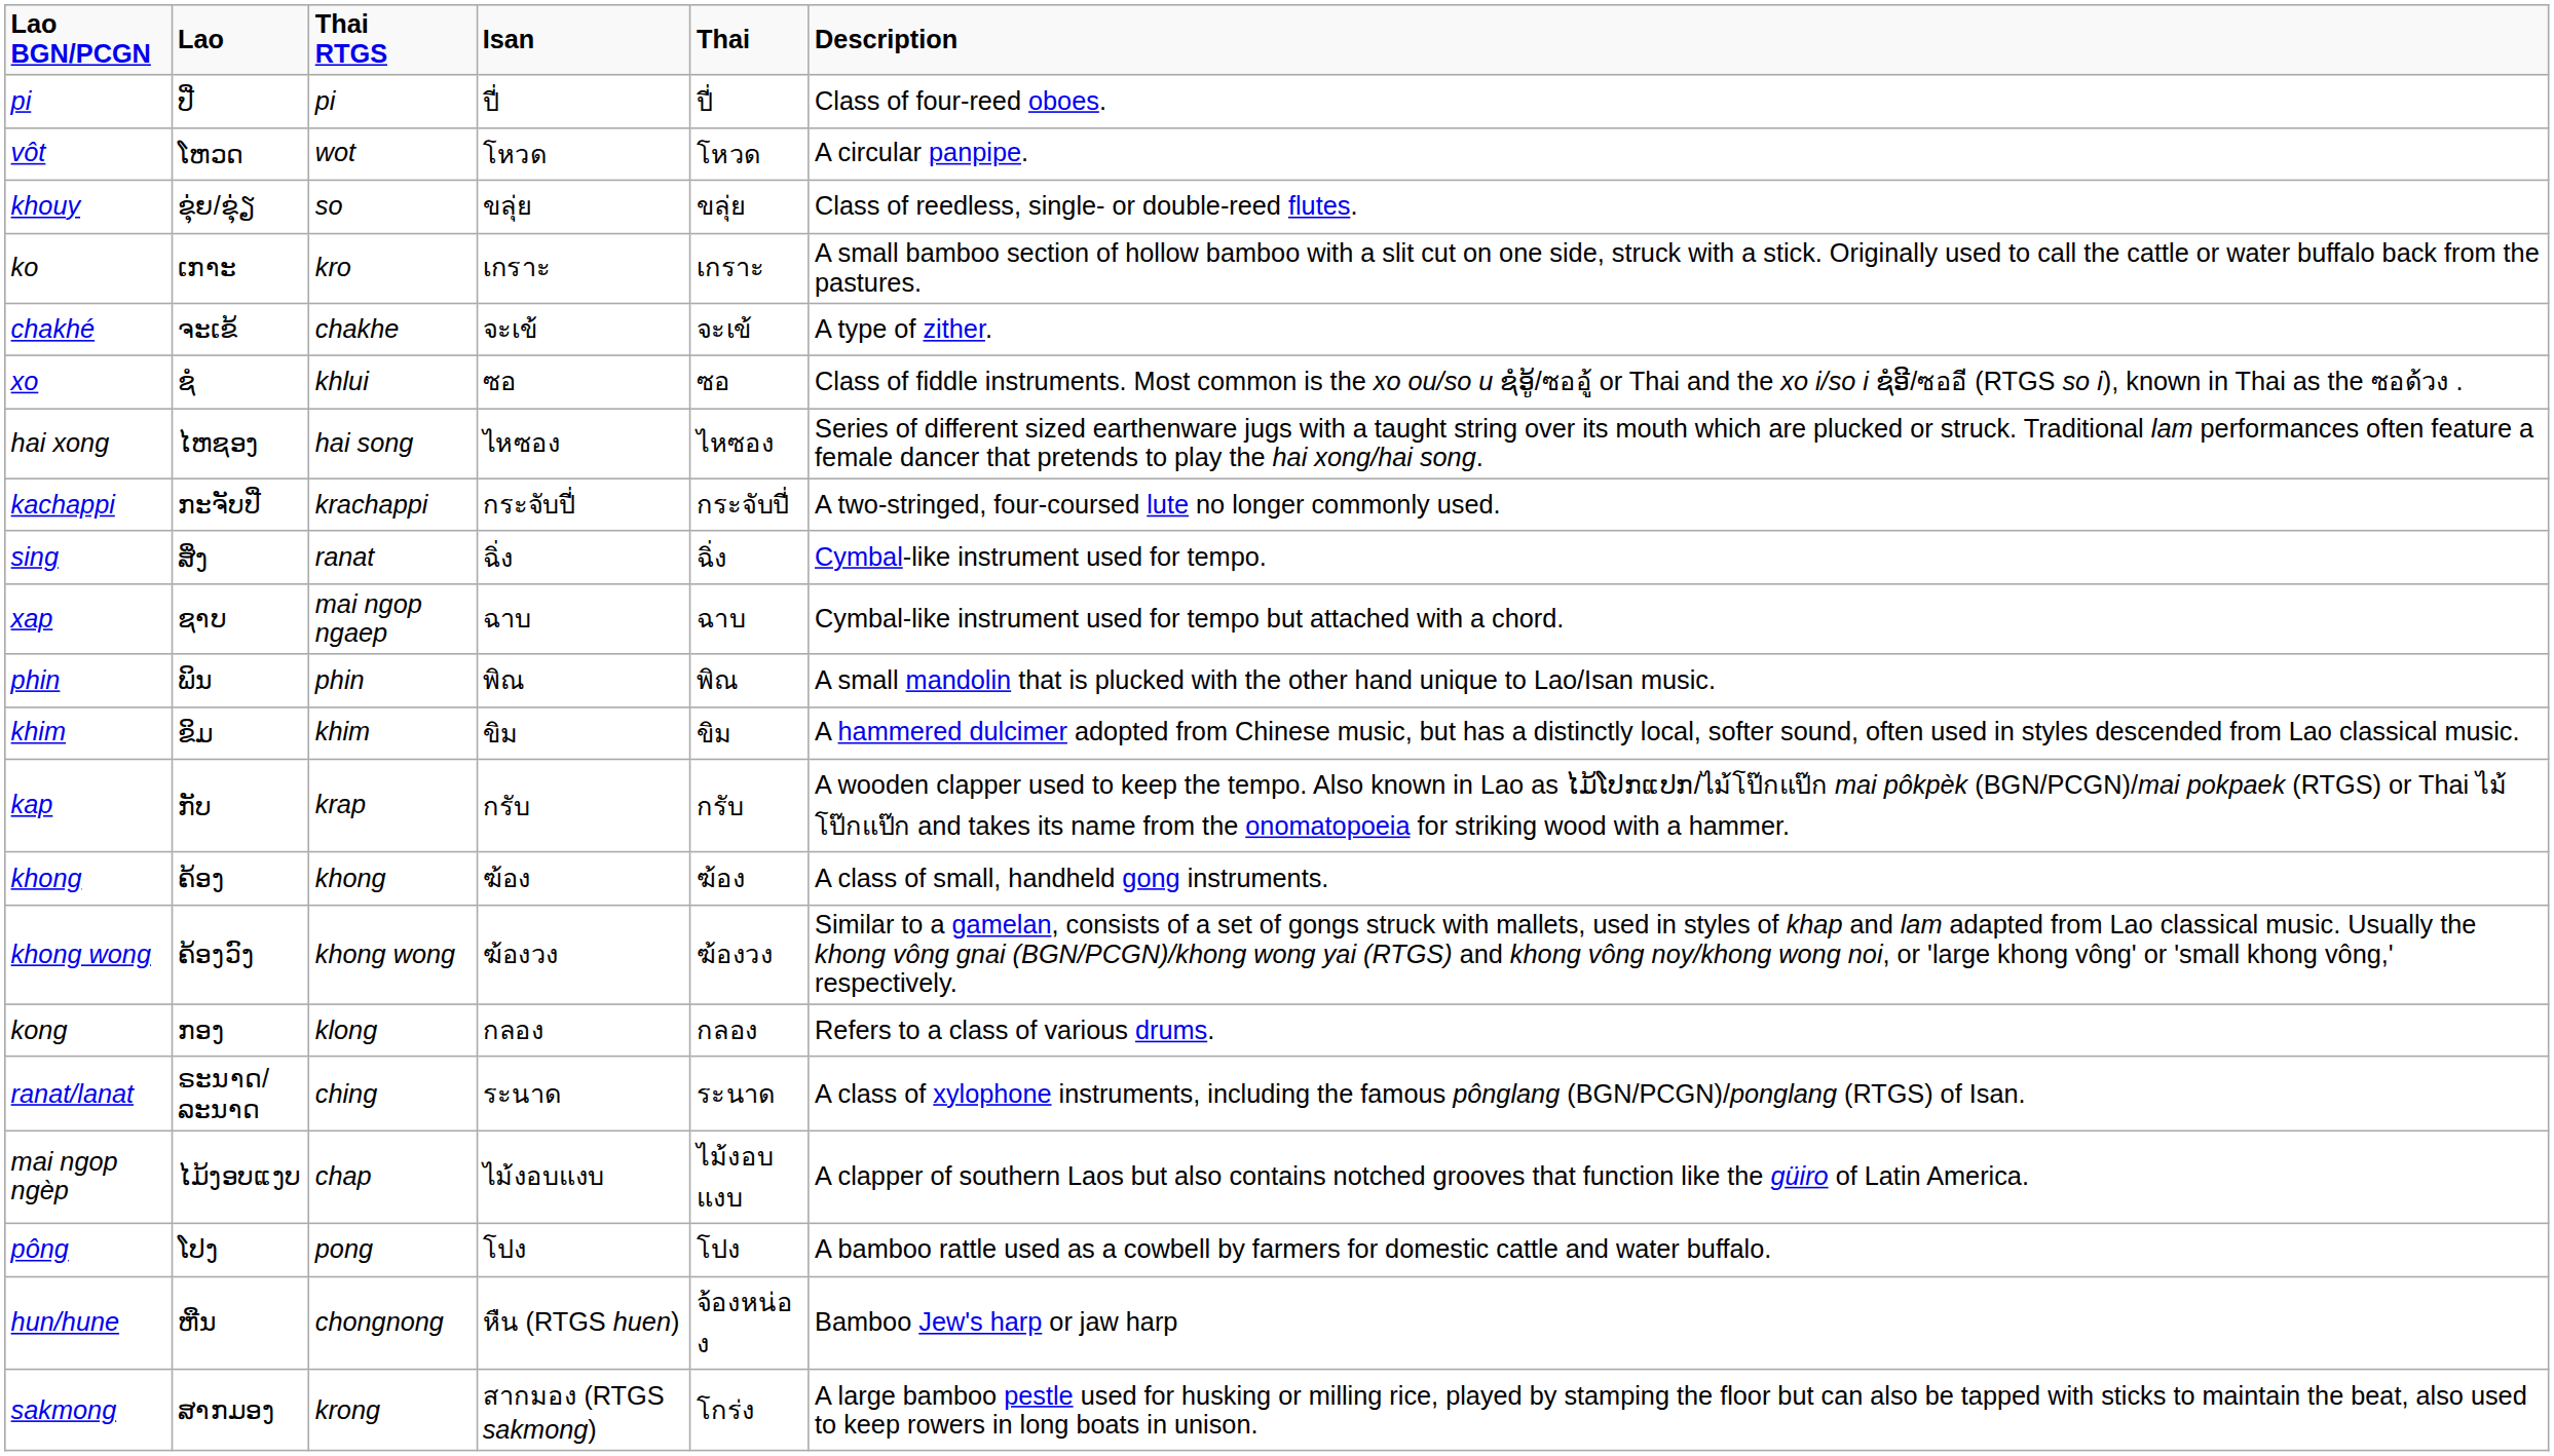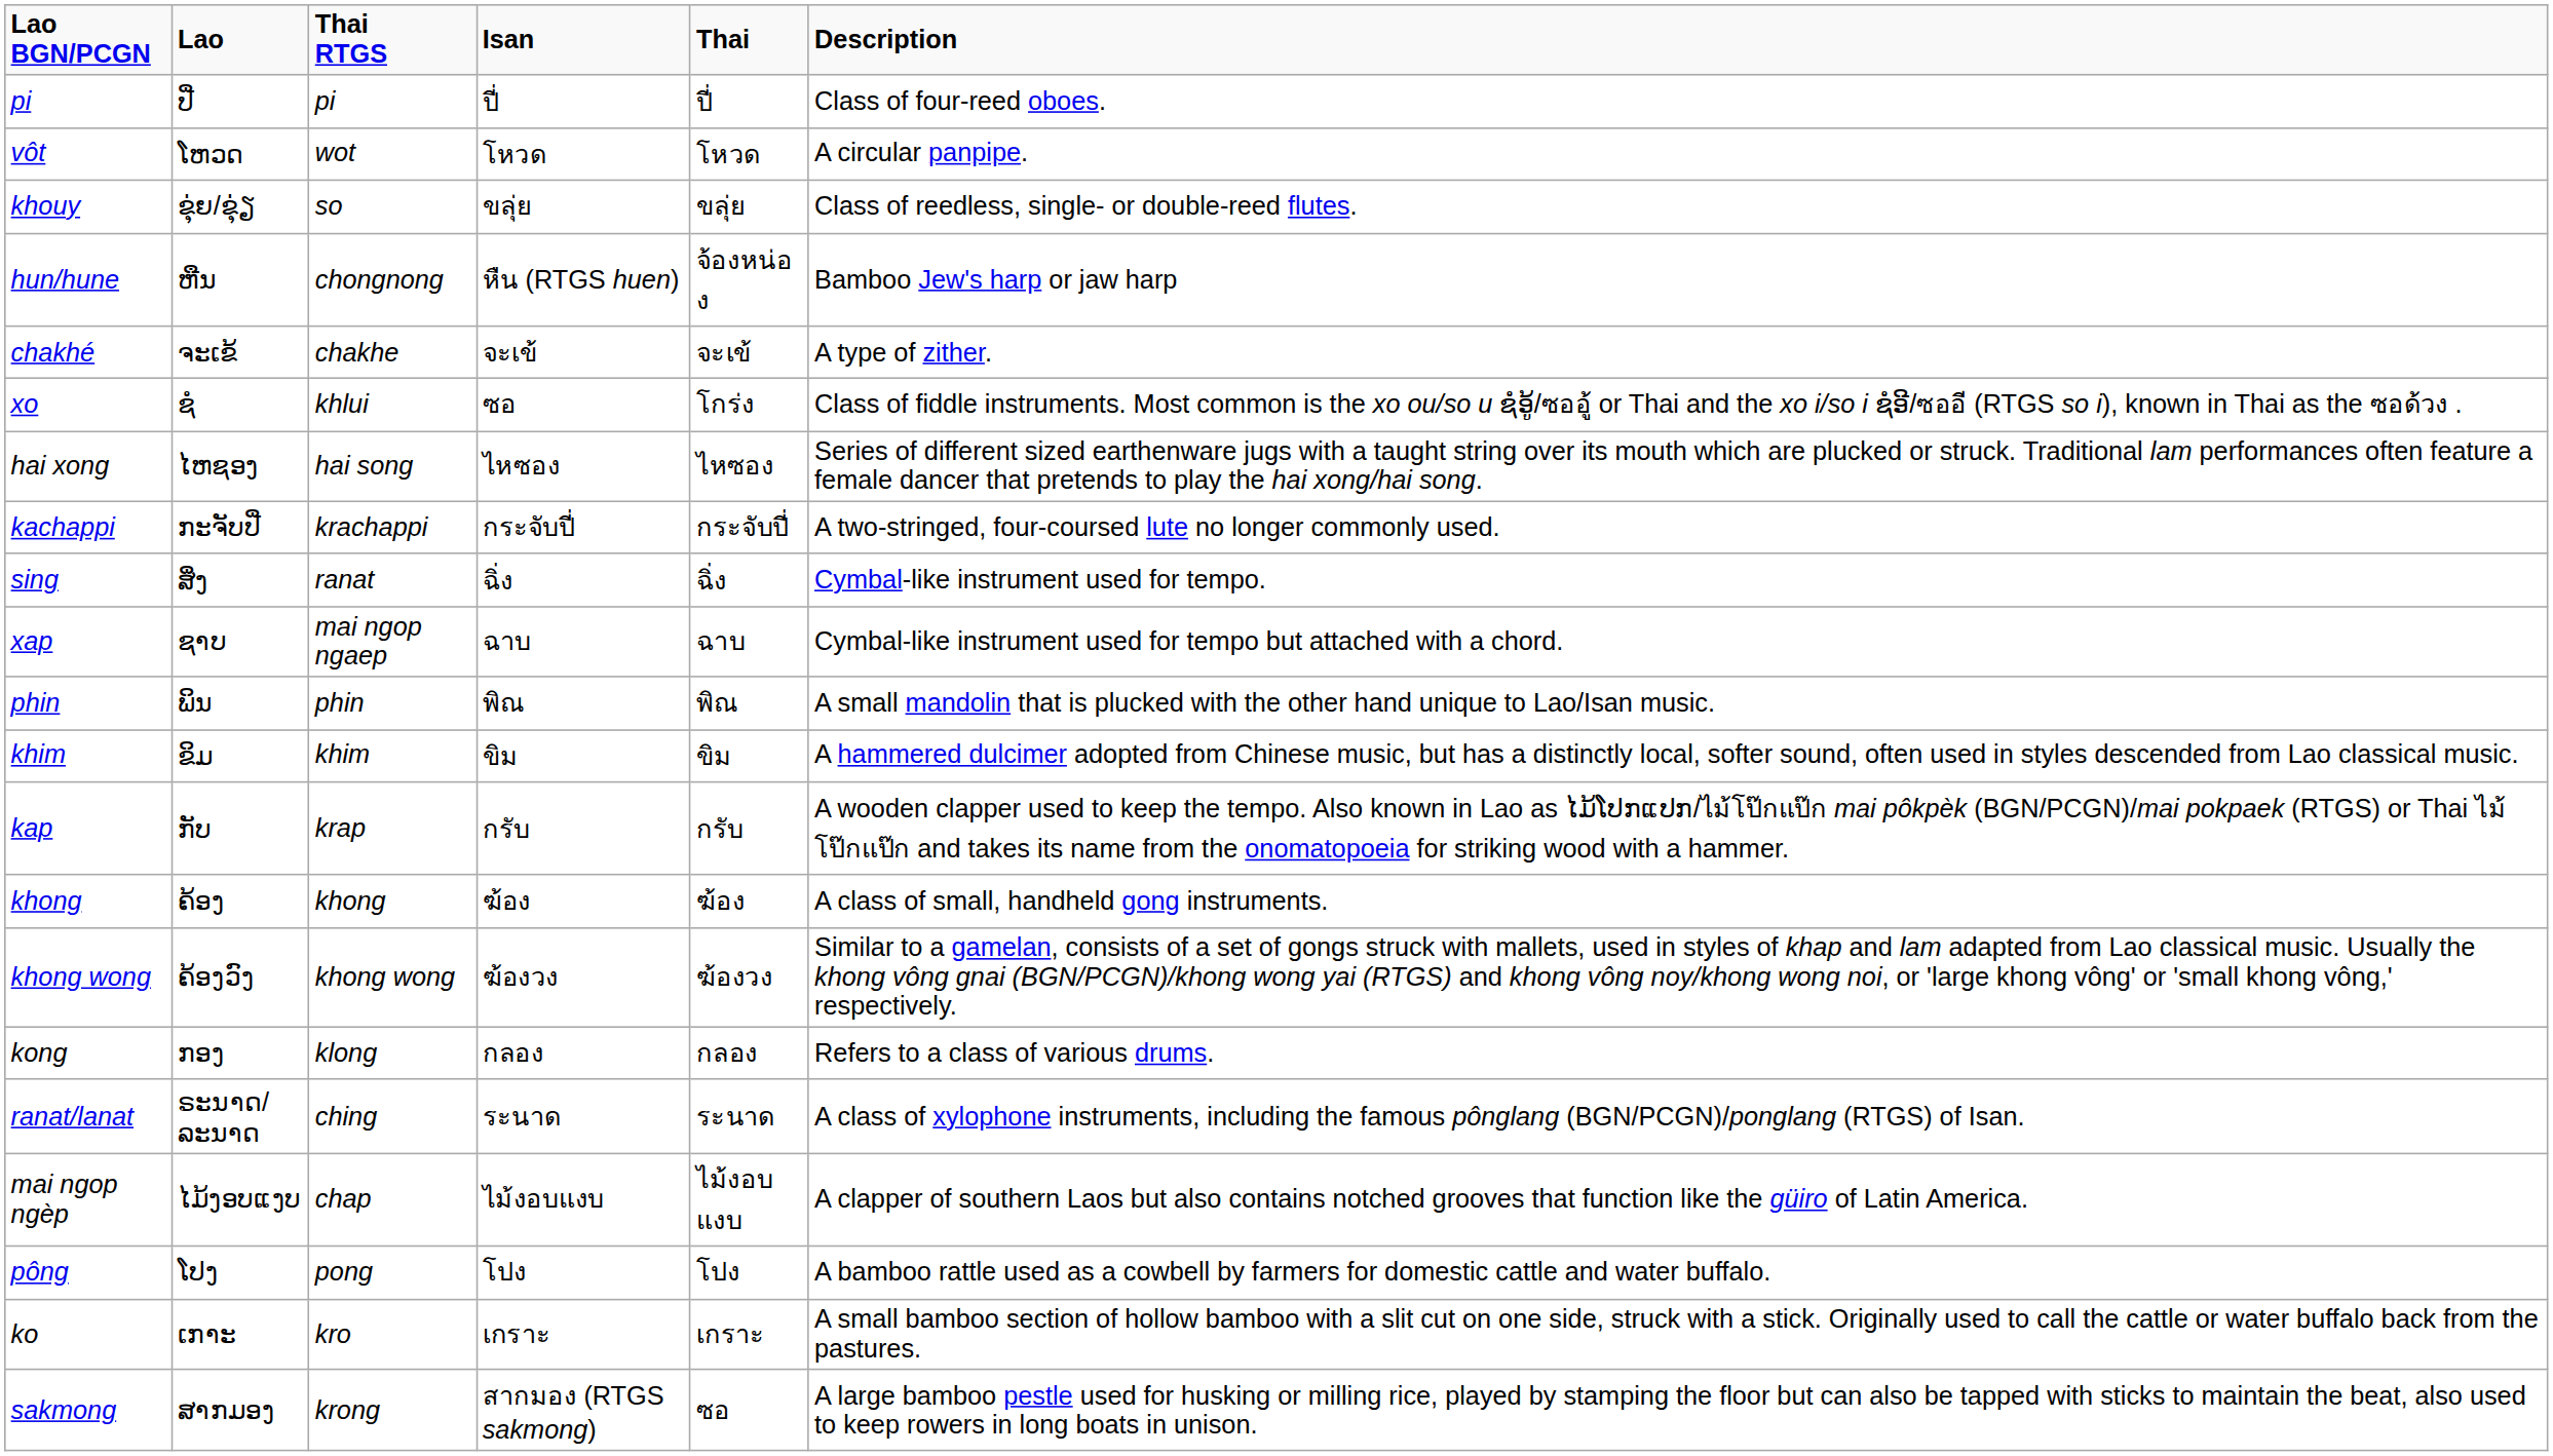 <table class="wikitable">
 <tr ----bgcolor="#eeeeee">
 <td><strong>Lao<br><a href='#'>BGN/PCGN</a></strong></td>
 <td><strong>Lao</strong></td>
 <td><strong>Thai<br><a href='#'>RTGS</a></strong></td>
 <td><strong>Isan</strong></td>
 <td><strong>Thai</strong></td>
 <td><strong>Description</strong></td>
 </tr>
 <tr ---- bgcolor="#ffffff">
 <td><em><a href='#'>pi</a></em></td>
 <td>ປີ່ </td>
 <td><em>pi</em></td>
 <td>ปี่ </td>
 <td>ปี่ </td>
 <td>Class of four-reed <a href='#'>oboes</a>.</td>
 </tr>
 <tr ---- bgcolor="#ffffff">
 <td><em><a href='#'>vôt</a></em></td>
 <td>ໂຫວດ </td>
 <td><em>wot</em></td>
 <td>โหวด </td>
 <td>โหวด </td>
 <td>A circular <a href='#'>panpipe</a>.</td>
 </tr>
 <tr ---- bgcolor="#ffffff">
 <td><em><a href='#'>khouy</a></em></td>
 <td>ຂຸ່ຍ/ຂຸ່ຽ </td>
 <td><em>so</em></td>
 <td>ขลุ่ย </td>
 <td>ขลุ่ย </td>
 <td>Class of reedless, single- or double-reed <a href='#'>flutes</a>.</td>
 </tr>
 <tr ---- bgcolor="#ffffff">
-<td><em>ko</em></td>
-<td>ເກາະ </td>
-<td><em>kro</em></td>
-<td>เกราะ </td>
-<td>เกราะ </td>
-<td>A small bamboo section of hollow bamboo with a slit cut on one side, struck with a stick.  Originally used to call the cattle or water buffalo back from the pastures.</td>
+<td><em><a href='#'>hun/hune</a></em></td>
+<td>ຫືນ </td>
+<td><em>chongnong</em></td>
+<td>หืน  (RTGS <em>huen</em>)</td>
+<td>จ้องหน่อง </td>
+<td>Bamboo <a href='#'>Jew's harp</a> or jaw harp</td>
 </tr>
 <tr ---- bgcolor="#ffffff">
 <td><em><a href='#'>chakhé</a></em></td>
 <td>ຈະເຂ້ </td>
 <td><em>chakhe</em></td>
 <td>จะเข้ </td>
 <td>จะเข้ </td>
 <td>A type of <a href='#'>zither</a>.</td>
 </tr>
 <tr ---- bgcolor="#ffffff">
 <td><em><a href='#'>xo</a></em></td>
 <td>ຊໍ </td>
 <td><em>khlui</em></td>
 <td>ซอ </td>
-<td>ซอ </td>
+<td>โกร่ง </td>
 <td>Class of fiddle instruments.  Most common is the <em>xo ou/so u</em> ຊໍອູ້/ซออู้  or Thai  and the <em>xo i/so i</em> ຊໍອີ/ซออี  (RTGS <em>so i</em>), known in Thai as the ซอด้วง .</td>
 </tr>
 <tr ---- bgcolor="#ffffff">
 <td><em>hai xong</em></td>
 <td>ໄຫຊອງ </td>
 <td><em>hai song</em></td>
 <td>ไหซอง </td>
 <td>ไหซอง </td>
 <td>Series of different sized earthenware jugs with a taught string over its mouth which are plucked or struck. Traditional <em>lam</em> performances often feature a female dancer that pretends to play the <em>hai xong/hai song</em>.</td>
 </tr>
 <tr ---- bgcolor="#ffffff">
 <td><em><a href='#'>kachappi</a></em></td>
 <td>ກະຈັບປີ່ </td>
 <td><em>krachappi</em></td>
 <td>กระจับปี่ </td>
 <td>กระจับปี่ </td>
 <td>A two-stringed, four-coursed <a href='#'>lute</a> no longer commonly used.</td>
 </tr>
 <tr ---- bgcolor="#ffffff">
 <td><em><a href='#'>sing</a></em></td>
 <td>ສິ່ງ </td>
 <td><em>ranat</em></td>
 <td>ฉิ่ง </td>
 <td>ฉิ่ง </td>
 <td><a href='#'>Cymbal</a>-like instrument used for tempo.</td>
 </tr>
 <tr ---- bgcolor="#ffffff">
 <td><em><a href='#'>xap</a></em></td>
 <td>ຊາບ </td>
 <td><em>mai ngop ngaep</em></td>
 <td>ฉาบ </td>
 <td>ฉาบ </td>
 <td>Cymbal-like instrument used for tempo but attached with a chord.</td>
 </tr>
 <tr ---- bgcolor="#ffffff">
 <td><em><a href='#'>phin</a></em></td>
 <td>ພິນ </td>
 <td><em>phin</em></td>
 <td>พิณ </td>
 <td>พิณ </td>
 <td>A small <a href='#'>mandolin</a> that is plucked with the other hand unique to Lao/Isan music.</td>
 </tr>
 <tr ---- bgcolor="#ffffff">
 <td><em><a href='#'>khim</a></em></td>
 <td>ຂິມ </td>
 <td><em>khim</em></td>
 <td>ขิม </td>
 <td>ขิม </td>
 <td>A <a href='#'>hammered dulcimer</a> adopted from Chinese music, but has a distinctly local, softer sound, often used in styles descended from Lao classical music.</td>
 </tr>
 <tr ---- bgcolor="#ffffff">
 <td><em><a href='#'>kap</a></em></td>
 <td>ກັບ </td>
 <td><em>krap</em></td>
 <td>กรับ </td>
 <td>กรับ </td>
 <td>A wooden clapper used to keep the tempo.  Also known in Lao as ໄມ້ໂປກແປກ/ไม้โป๊กแป๊ก <em>mai pôkpèk</em> (BGN/PCGN)/<em>mai pokpaek</em> (RTGS)  or Thai ไม้โป๊กแป๊ก  and takes its name from the <a href='#'>onomatopoeia</a> for striking wood with a hammer.</td>
 </tr>
 <tr ---- bgcolor="#ffffff">
 <td><em><a href='#'>khong</a></em></td>
 <td>ຄ້ອງ </td>
 <td><em>khong</em></td>
 <td>ฆ้อง </td>
 <td>ฆ้อง </td>
 <td>A class of small, handheld <a href='#'>gong</a> instruments.</td>
 </tr>
 <tr ---- bgcolor="#ffffff">
 <td><em><a href='#'>khong wong</a></em></td>
 <td>ຄ້ອງວົງ </td>
 <td><em>khong wong</em></td>
 <td>ฆ้องวง </td>
 <td>ฆ้องวง </td>
 <td>Similar to a <a href='#'>gamelan</a>, consists of a set of gongs struck with mallets, used in styles of <em>khap</em> and <em>lam</em> adapted from Lao classical music. Usually the <em>khong vông gnai (BGN/PCGN)/khong wong yai (RTGS)</em> and <em>khong vông noy/khong wong noi</em>, or 'large khong vông' or 'small khong vông,' respectively.</td>
 </tr>
 <tr ---- bgcolor="#ffffff">
 <td><em>kong</em></td>
 <td>ກອງ </td>
 <td><em>klong</em></td>
 <td>กลอง </td>
 <td>กลอง </td>
 <td>Refers to a class of various <a href='#'>drums</a>.</td>
 </tr>
 <tr ---- bgcolor="#ffffff">
 <td><em><a href='#'>ranat/lanat</a></em></td>
 <td>ຣະນາດ/ລະນາດ </td>
 <td><em>ching</em></td>
 <td>ระนาด </td>
 <td>ระนาด </td>
 <td>A class of <a href='#'>xylophone</a> instruments, including the famous <em>pônglang</em> (BGN/PCGN)/<em>ponglang</em> (RTGS) of Isan.</td>
 </tr>
 <tr ---- bgcolor="#ffffff">
 <td><em>mai ngop ngèp</em></td>
 <td>ໄມ້ງອບແງບ </td>
 <td><em>chap</em></td>
 <td>ไม้งอบแงบ </td>
 <td>ไม้งอบแงบ </td>
 <td>A clapper of southern Laos but also contains notched grooves that function like the <em><a href='#'>güiro</a></em> of Latin America.</td>
 </tr>
 <tr ---- bgcolor="#ffffff">
 <td><em><a href='#'>pông</a></em></td>
 <td>ໂປງ </td>
 <td><em>pong</em></td>
 <td>โปง </td>
 <td>โปง </td>
 <td>A bamboo rattle used as a cowbell by farmers for domestic cattle and water buffalo.</td>
 </tr>
 <tr ---- bgcolor="#ffffff">
-<td><em><a href='#'>hun/hune</a></em></td>
-<td>ຫືນ </td>
-<td><em>chongnong</em></td>
-<td>หืน  (RTGS <em>huen</em>)</td>
-<td>จ้องหน่อง </td>
-<td>Bamboo <a href='#'>Jew's harp</a> or jaw harp</td>
+<td><em>ko</em></td>
+<td>ເກາະ </td>
+<td><em>kro</em></td>
+<td>เกราะ </td>
+<td>เกราะ </td>
+<td>A small bamboo section of hollow bamboo with a slit cut on one side, struck with a stick.  Originally used to call the cattle or water buffalo back from the pastures.</td>
 </tr>
 <tr ---- bgcolor="#ffffff">
 <td><em><a href='#'>sakmong</a></em></td>
 <td>ສາກມອງ </td>
 <td><em>krong</em></td>
 <td>สากมอง  (RTGS <em>sakmong</em>)</td>
-<td>โกร่ง </td>
+<td>ซอ </td>
 <td>A large bamboo <a href='#'>pestle</a> used for husking or milling rice, played by stamping the floor but can also be tapped with sticks to maintain the beat, also used to keep rowers in long boats in unison.</td>
 </tr>
 </table>
